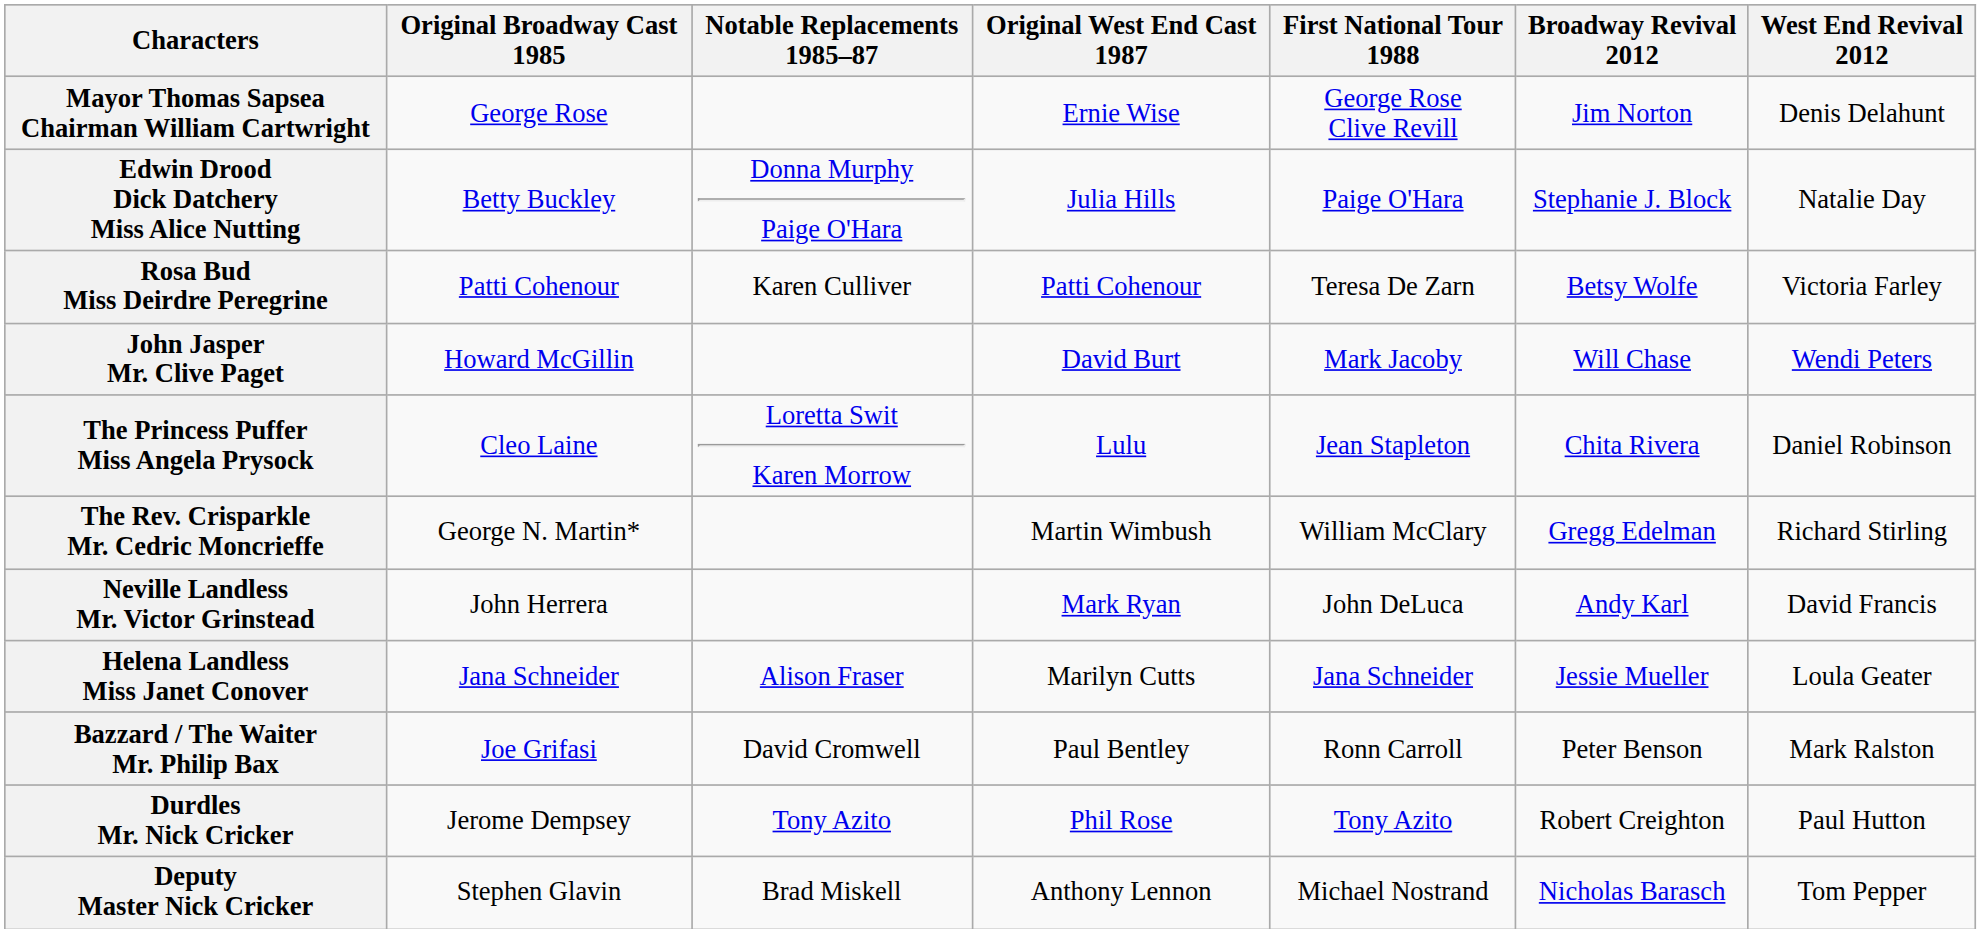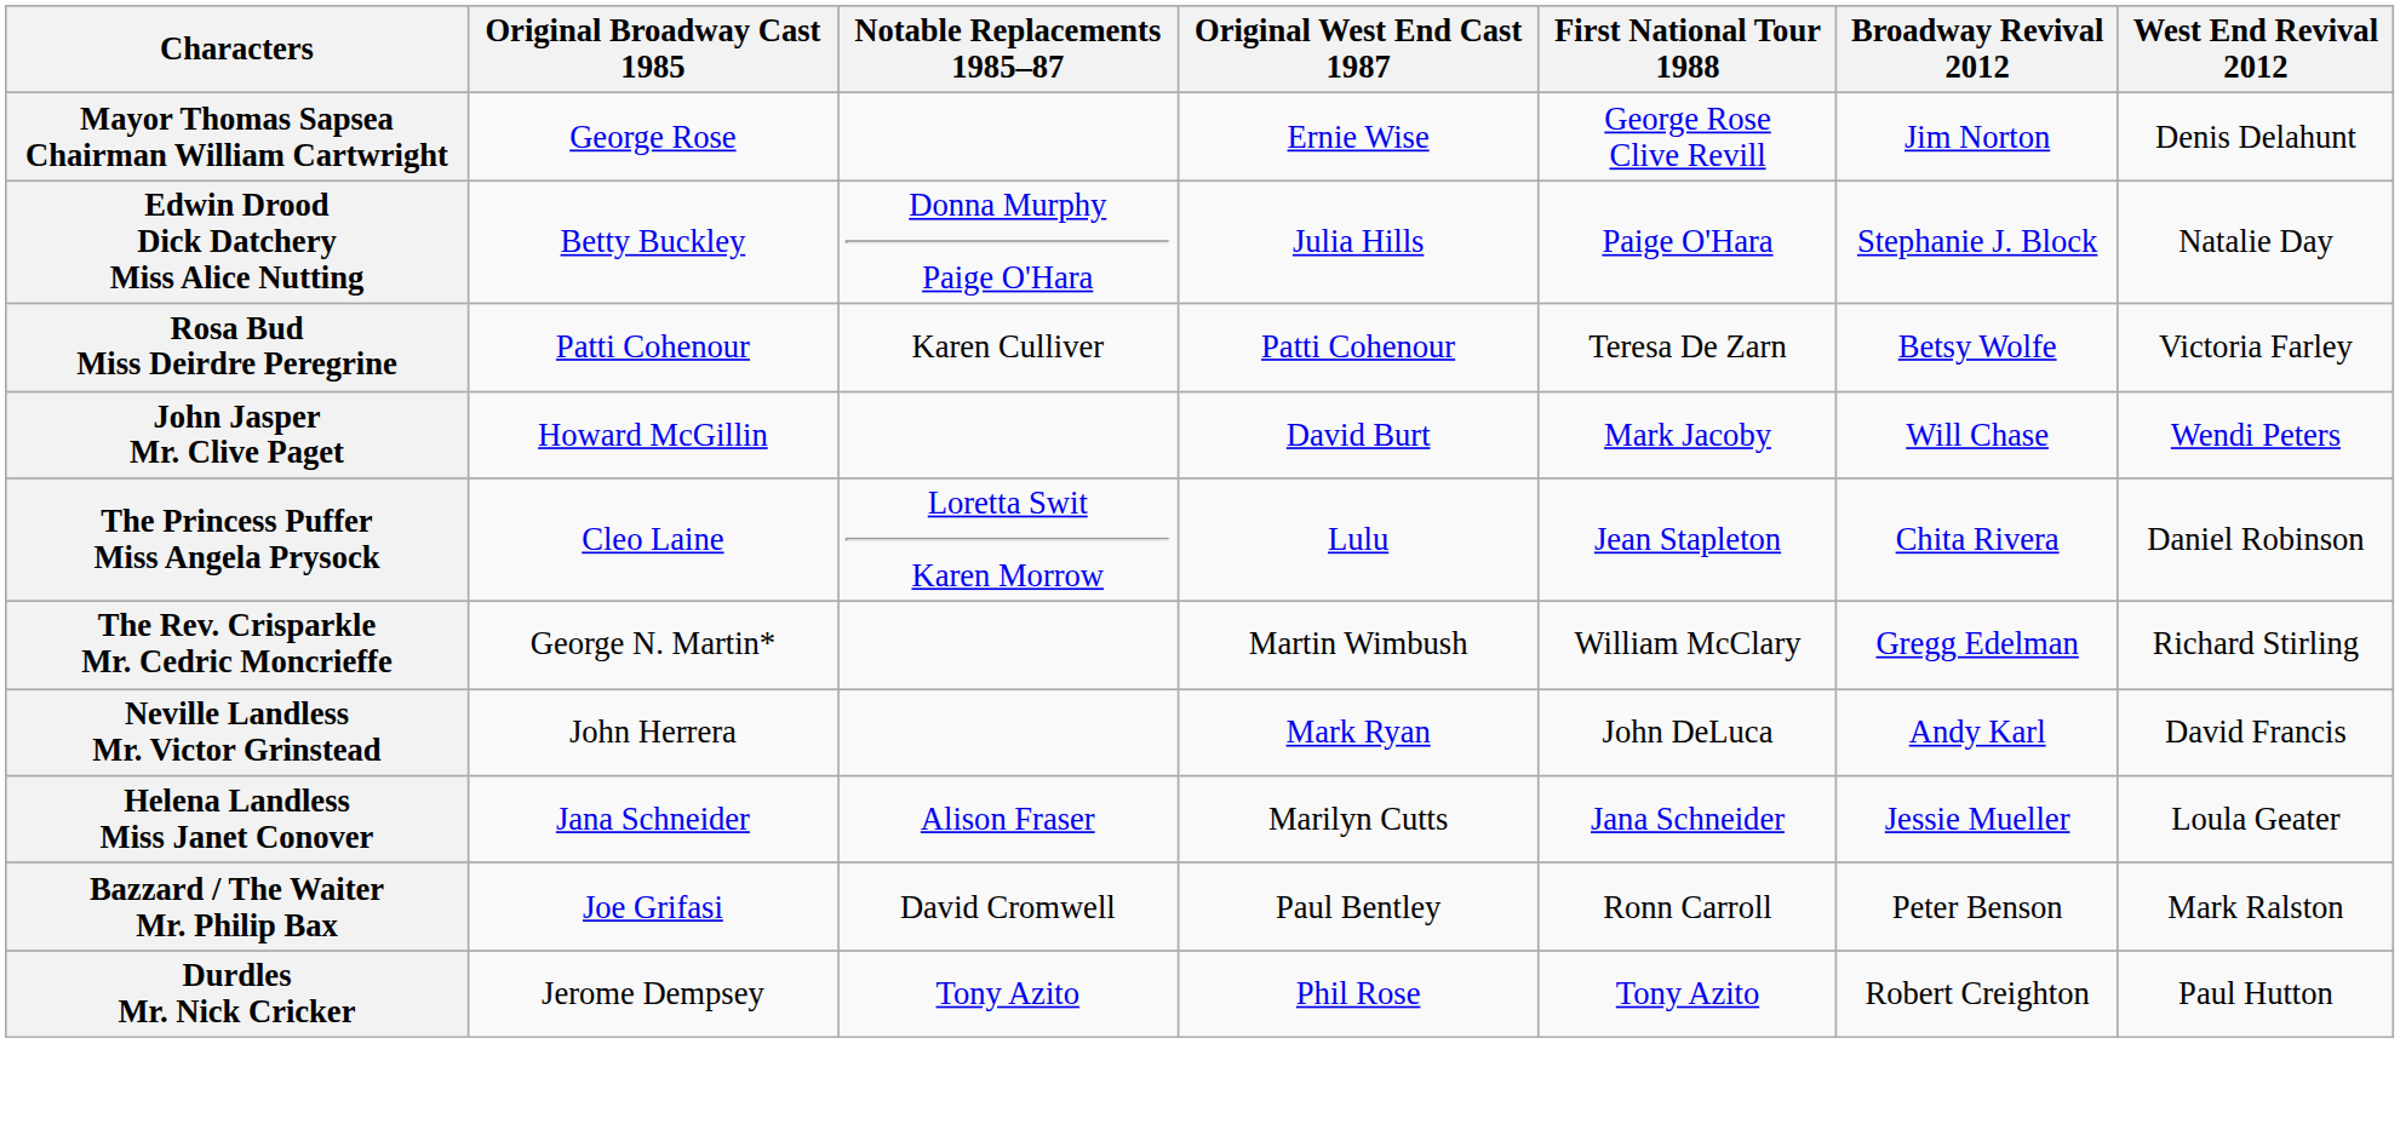 <table class="wikitable sortable" style="width:75%;">
 <tr>
 <th scope="col" class="unsortable">Characters</th>
 <th scope="col" class="unsortable">Original Broadway Cast<br>1985</th>
 <th scope="col" class="unsortable">Notable Replacements<br>1985–87</th>
 <th scope="col" class="unsortable">Original West End Cast<br>1987</th>
 <th scope="col" class="unsortable">First National Tour<br>1988</th>
 <th scope="col" class="unsortable">Broadway Revival<br>2012</th>
 <th scope="col" class="unsortable">West End Revival<br>2012</th>
 </tr>
 <tr>
 <th>Mayor Thomas Sapsea <br> Chairman William Cartwright</th>
 <td style="text-align:center;"><a href='#'>George Rose</a></td>
 <td style="text-align:center;"></td>
 <td style="text-align:center;"><a href='#'>Ernie Wise</a></td>
 <td style="text-align:center;"><a href='#'>George Rose</a><br><a href='#'>Clive Revill</a></td>
 <td style="text-align:center;"><a href='#'>Jim Norton</a></td>
 <td style="text-align:center;">Denis Delahunt</td>
 </tr>
 <tr>
 <th>Edwin Drood <br>Dick Datchery<br> Miss Alice Nutting</th>
 <td style="text-align:center;"><a href='#'>Betty Buckley</a></td>
 <td style="text-align:center;"><a href='#'>Donna Murphy</a><hr><a href='#'>Paige O'Hara</a></td>
 <td style="text-align:center;"><a href='#'>Julia Hills</a></td>
 <td style="text-align:center;"><a href='#'>Paige O'Hara</a></td>
 <td style="text-align:center;"><a href='#'>Stephanie J. Block</a></td>
 <td style="text-align:center;">Natalie Day</td>
 </tr>
 <tr>
 <th>Rosa Bud <br> Miss Deirdre Peregrine</th>
 <td style="text-align:center;"><a href='#'>Patti Cohenour</a></td>
 <td style="text-align:center;">Karen Culliver</td>
 <td style="text-align:center;"><a href='#'>Patti Cohenour</a></td>
 <td style="text-align:center;">Teresa De Zarn</td>
 <td style="text-align:center;"><a href='#'>Betsy Wolfe</a></td>
 <td style="text-align:center;">Victoria Farley</td>
 </tr>
 <tr>
 <th>John Jasper <br> Mr. Clive Paget</th>
 <td style="text-align:center;"><a href='#'>Howard McGillin</a></td>
 <td style="text-align:center;"></td>
 <td style="text-align:center;"><a href='#'>David Burt</a></td>
 <td style="text-align:center;"><a href='#'>Mark Jacoby</a></td>
 <td style="text-align:center;"><a href='#'>Will Chase</a></td>
 <td style="text-align:center;"><a href='#'>Wendi Peters</a></td>
 </tr>
 <tr>
 <th>The Princess Puffer <br> Miss Angela Prysock</th>
 <td style="text-align:center;"><a href='#'>Cleo Laine</a></td>
 <td style="text-align:center;"><a href='#'>Loretta Swit</a><hr><a href='#'>Karen Morrow</a></td>
 <td style="text-align:center;"><a href='#'>Lulu</a></td>
 <td style="text-align:center;"><a href='#'>Jean Stapleton</a></td>
 <td style="text-align:center;"><a href='#'>Chita Rivera</a></td>
 <td style="text-align:center;">Daniel Robinson</td>
 </tr>
 <tr>
 <th>The Rev. Crisparkle <br> Mr. Cedric Moncrieffe</th>
 <td style="text-align:center;">George N. Martin*</td>
 <td style="text-align:center;"></td>
 <td style="text-align:center;">Martin Wimbush</td>
 <td style="text-align:center;">William McClary</td>
 <td style="text-align:center;"><a href='#'>Gregg Edelman</a></td>
 <td style="text-align:center;">Richard Stirling</td>
 </tr>
 <tr>
 <th>Neville Landless <br> Mr. Victor Grinstead</th>
 <td style="text-align:center;">John Herrera</td>
 <td style="text-align:center;"></td>
 <td style="text-align:center;"><a href='#'>Mark Ryan</a></td>
 <td style="text-align:center;">John DeLuca</td>
 <td style="text-align:center;"><a href='#'>Andy Karl</a></td>
 <td style="text-align:center;">David Francis</td>
 </tr>
 <tr>
 <th>Helena Landless <br> Miss Janet Conover</th>
 <td style="text-align:center;"><a href='#'>Jana Schneider</a></td>
 <td style="text-align:center;"><a href='#'>Alison Fraser</a></td>
 <td style="text-align:center;">Marilyn Cutts</td>
 <td style="text-align:center;"><a href='#'>Jana Schneider</a></td>
 <td style="text-align:center;"><a href='#'>Jessie Mueller</a></td>
 <td style="text-align:center;">Loula Geater</td>
 </tr>
 <tr>
 <th>Bazzard / The Waiter <br> Mr. Philip Bax</th>
 <td style="text-align:center;"><a href='#'>Joe Grifasi</a></td>
 <td style="text-align:center;">David Cromwell</td>
 <td style="text-align:center;">Paul Bentley</td>
 <td style="text-align:center;">Ronn Carroll</td>
 <td style="text-align:center;">Peter Benson</td>
 <td style="text-align:center;">Mark Ralston</td>
 </tr>
 <tr>
 <th>Durdles <br> Mr. Nick Cricker</th>
 <td style="text-align:center;">Jerome Dempsey</td>
 <td style="text-align:center;"><a href='#'>Tony Azito</a></td>
 <td style="text-align:center;"><a href='#'>Phil Rose</a></td>
 <td style="text-align:center;"><a href='#'>Tony Azito</a></td>
 <td style="text-align:center;">Robert Creighton</td>
 <td style="text-align:center;">Paul Hutton</td>
 </tr>
-<tr>
-<th>Deputy <br> Master Nick Cricker</th>
-<td style="text-align:center;">Stephen Glavin</td>
-<td style="text-align:center;">Brad Miskell</td>
-<td style="text-align:center;">Anthony Lennon</td>
-<td style="text-align:center;">Michael Nostrand</td>
-<td style="text-align:center;"><a href='#'>Nicholas Barasch</a></td>
-<td style="text-align:center;">Tom Pepper</td>
-</tr>
 </table>
